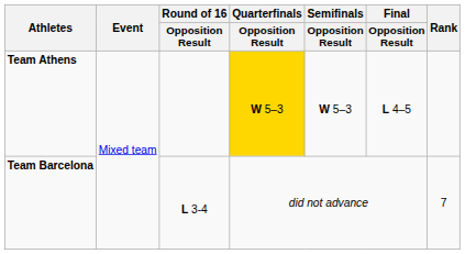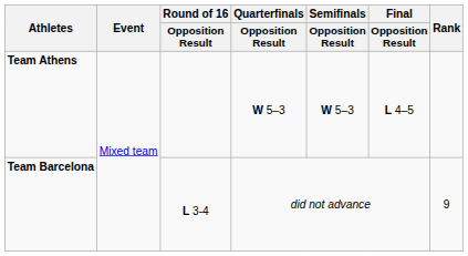 <table class="wikitable" style="font-size:90%">
 <tr>
 <th rowspan="2">Athletes</th>
 <th rowspan="2">Event</th>
 <th>Round of 16</th>
 <th>Quarterfinals</th>
 <th>Semifinals</th>
 <th>Final</th>
 <th rowspan=2>Rank</th>
 </tr>
 <tr style="font-size:95%">
 <th>Opposition<br>Result</th>
 <th>Opposition<br>Result</th>
 <th>Opposition<br>Result</th>
 <th>Opposition<br>Result</th>
 </tr>
 <tr align=center>
 <td align=left><strong>Team Athens</strong> <br><br> <br><br><br><br><br><br></td>
 <td align=left Rowspan=2><a href='#'>Mixed team</a></td>
 <td></td>
-<td style="background: gold;"><br><strong>W</strong> 5–3</td>
+<td><br><strong>W</strong> 5–3</td>
 <td><br><strong>W</strong> 5–3</td>
 <td><br><strong>L</strong> 4–5</td>
 <td></td>
 </tr>
 <tr align=center>
 <td align=left><strong>Team Barcelona</strong><br><br><br><br><br><br><br></td>
 <td><br><strong>L</strong> 3-4</td>
 <td colspan=3><em>did not advance</em></td>
-<td>7</td>
+<td>9</td>
 </tr>
 </table>
